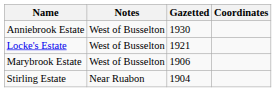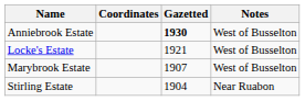 <table class="wikitable sortable">
 <tr>
 <th>Name</th>
+<th>Coordinates</th>
+<th>Gazetted</th>
 <th>Notes</th>
-<th>Gazetted</th>
-<th>Coordinates</th>
 </tr>
 <tr>
 <td>Anniebrook Estate</td>
+<td></td>
+<td><strong>1930</strong></td>
 <td>West of Busselton</td>
-<td>1930</td>
-<td></td>
 </tr>
 <tr>
 <td><a href='#'>Locke's Estate</a></td>
+<td></td>
+<td>1921</td>
 <td>West of Busselton</td>
-<td>1921</td>
-<td></td>
 </tr>
 <tr>
 <td>Marybrook Estate</td>
+<td></td>
+<td>1907</td>
 <td>West of Busselton</td>
-<td>1906</td>
-<td></td>
 </tr>
 <tr>
 <td>Stirling Estate</td>
+<td></td>
+<td>1904</td>
 <td>Near Ruabon</td>
-<td>1904</td>
-<td></td>
 </tr>
 </table>
